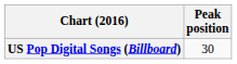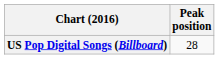 <table class="wikitable plainrowheaders">
 <tr>
 <th>Chart (2016)</th>
 <th>Peak <br> position</th>
 </tr>
 <tr>
 <th scope="row">US <a href='#'>Pop Digital Songs</a> (<a href='#'><em>Billboard</em></a>)</th>
-<td style="text-align:center;">30</td>
+<td style="text-align:center;">28</td>
 </tr>
 </table>
